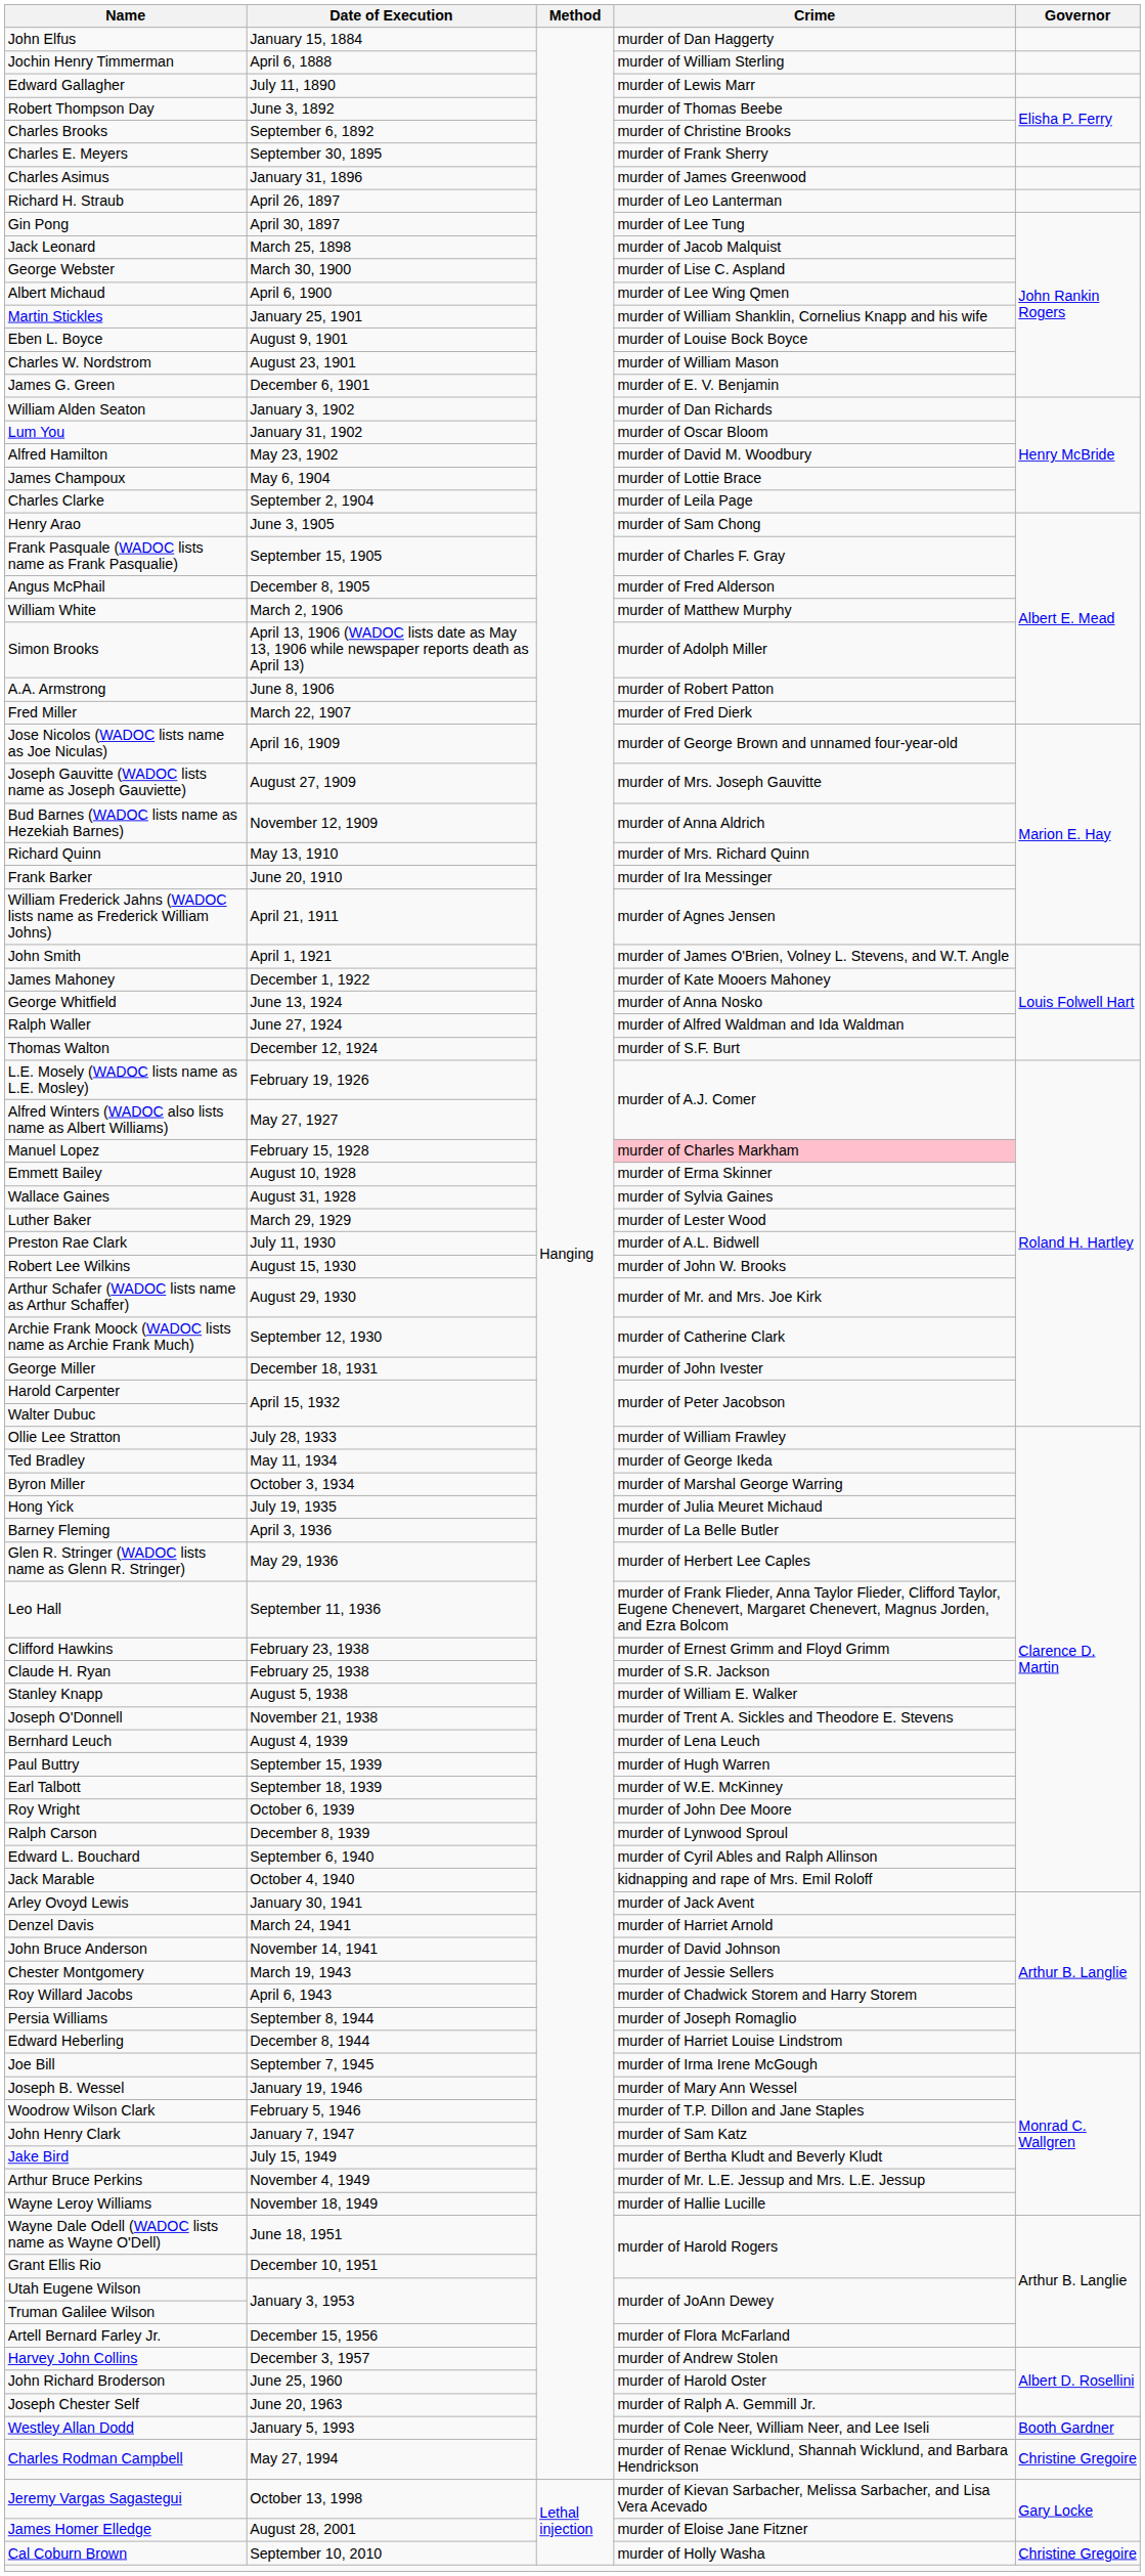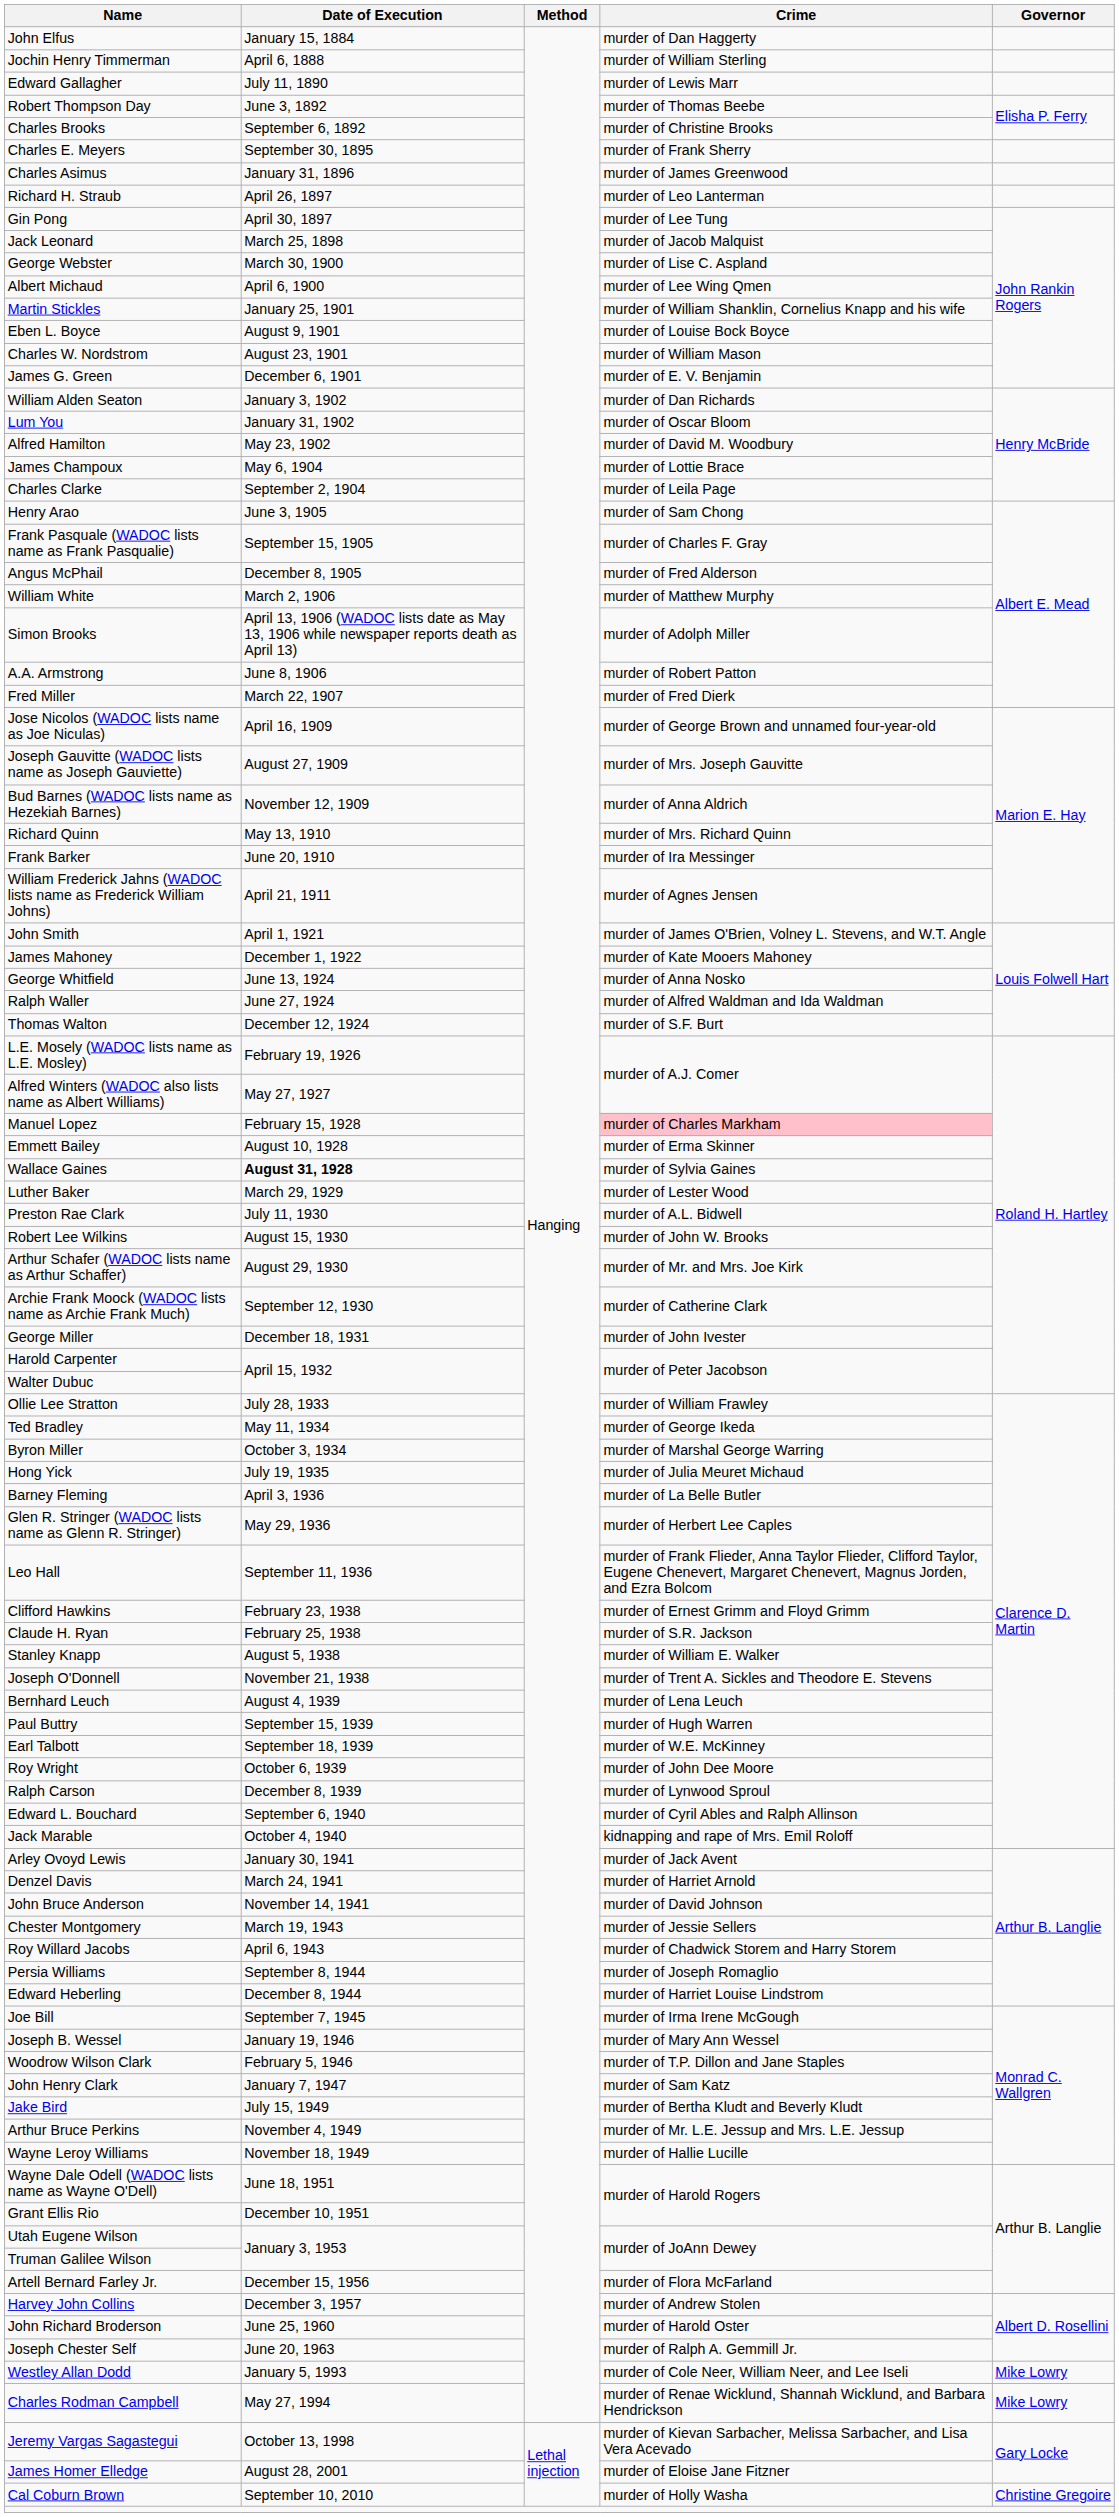 <table class="wikitable">
 <tr --->
 <th>Name</th>
 <th>Date of Execution</th>
 <th>Method</th>
 <th>Crime</th>
 <th style="width:130px;">Governor</th>
 </tr>
 <tr>
 <td>John Elfus</td>
 <td>January 15, 1884</td>
 <td rowspan="94">Hanging</td>
 <td>murder of Dan Haggerty</td>
 <td></td>
 </tr>
 <tr>
 <td>Jochin Henry Timmerman</td>
 <td>April 6, 1888</td>
 <td>murder of William Sterling</td>
 <td></td>
 </tr>
 <tr>
 <td>Edward Gallagher</td>
 <td>July 11, 1890</td>
 <td>murder of Lewis Marr</td>
 <td></td>
 </tr>
 <tr>
 <td>Robert Thompson Day</td>
 <td>June 3, 1892</td>
 <td>murder of Thomas Beebe</td>
 <td rowspan="2"><a href='#'>Elisha P. Ferry</a></td>
 </tr>
 <tr>
 <td>Charles Brooks</td>
 <td>September 6, 1892</td>
 <td>murder of Christine Brooks</td>
 </tr>
 <tr>
 <td>Charles E. Meyers</td>
 <td>September 30, 1895</td>
 <td>murder of Frank Sherry</td>
 <td></td>
 </tr>
 <tr>
 <td>Charles Asimus</td>
 <td>January 31, 1896</td>
 <td>murder of James Greenwood</td>
 <td></td>
 </tr>
 <tr>
 <td>Richard H. Straub</td>
 <td>April 26, 1897</td>
 <td>murder of Leo Lanterman</td>
 <td></td>
 </tr>
 <tr>
 <td>Gin Pong</td>
 <td>April 30, 1897</td>
 <td>murder of Lee Tung</td>
 <td rowspan="8"><a href='#'>John Rankin Rogers</a></td>
 </tr>
 <tr>
 <td>Jack Leonard</td>
 <td>March 25, 1898</td>
 <td>murder of Jacob Malquist</td>
 </tr>
 <tr>
 <td>George Webster</td>
 <td>March 30, 1900</td>
 <td>murder of Lise C. Aspland</td>
 </tr>
 <tr --->
 <td>Albert Michaud</td>
 <td>April 6, 1900</td>
 <td>murder of Lee Wing Qmen</td>
 </tr>
 <tr --->
 <td><a href='#'>Martin Stickles</a></td>
 <td>January 25, 1901</td>
 <td>murder of William Shanklin, Cornelius Knapp and his wife</td>
 </tr>
 <tr --->
 <td>Eben L. Boyce</td>
 <td>August 9, 1901</td>
 <td>murder of Louise Bock Boyce</td>
 </tr>
 <tr --->
 <td>Charles W. Nordstrom</td>
 <td>August 23, 1901</td>
 <td>murder of William Mason</td>
 </tr>
 <tr --->
 <td>James G. Green</td>
 <td>December 6, 1901</td>
 <td>murder of E. V. Benjamin</td>
 </tr>
 <tr --->
 <td>William Alden Seaton</td>
 <td>January 3, 1902</td>
 <td>murder of Dan Richards</td>
 <td rowspan="5"><a href='#'>Henry McBride</a></td>
 </tr>
 <tr --->
 <td><a href='#'>Lum You</a></td>
 <td>January 31, 1902</td>
 <td>murder of Oscar Bloom</td>
 </tr>
 <tr --->
 <td>Alfred Hamilton</td>
 <td>May 23, 1902</td>
 <td>murder of David M. Woodbury</td>
 </tr>
 <tr --->
 <td>James Champoux</td>
 <td>May 6, 1904</td>
 <td>murder of Lottie Brace</td>
 </tr>
 <tr --->
 <td>Charles Clarke</td>
 <td>September 2, 1904</td>
 <td>murder of Leila Page</td>
 </tr>
 <tr --->
 <td>Henry Arao</td>
 <td>June 3, 1905</td>
 <td>murder of Sam Chong</td>
 <td rowspan="7"><a href='#'>Albert E. Mead</a></td>
 </tr>
 <tr --->
 <td>Frank Pasquale (<a href='#'>WADOC</a> lists name as Frank Pasqualie)</td>
 <td>September 15, 1905</td>
 <td>murder of Charles F. Gray</td>
 </tr>
 <tr --->
 <td>Angus McPhail</td>
 <td>December 8, 1905</td>
 <td>murder of Fred Alderson</td>
 </tr>
 <tr --->
 <td>William White</td>
 <td>March 2, 1906</td>
 <td>murder of Matthew Murphy</td>
 </tr>
 <tr --->
 <td>Simon Brooks</td>
 <td>April 13, 1906 (<a href='#'>WADOC</a> lists date as May 13, 1906 while newspaper reports death as April 13)</td>
 <td>murder of Adolph Miller</td>
 </tr>
 <tr --->
 <td>A.A. Armstrong</td>
 <td>June 8, 1906</td>
 <td>murder of Robert Patton</td>
 </tr>
 <tr --->
 <td>Fred Miller</td>
 <td>March 22, 1907</td>
 <td>murder of Fred Dierk</td>
 </tr>
 <tr --->
 <td>Jose Nicolos (<a href='#'>WADOC</a> lists name as Joe Niculas)</td>
 <td>April 16, 1909</td>
 <td>murder of George Brown and unnamed four-year-old</td>
 <td rowspan="6"><a href='#'>Marion E. Hay</a></td>
 </tr>
 <tr --->
 <td>Joseph Gauvitte (<a href='#'>WADOC</a> lists name as Joseph Gauviette)</td>
 <td>August 27, 1909</td>
 <td>murder of Mrs. Joseph Gauvitte</td>
 </tr>
 <tr --->
 <td>Bud Barnes (<a href='#'>WADOC</a> lists name as Hezekiah Barnes)</td>
 <td>November 12, 1909</td>
 <td>murder of Anna Aldrich</td>
 </tr>
 <tr --->
 <td>Richard Quinn</td>
 <td>May 13, 1910</td>
 <td>murder of Mrs. Richard Quinn</td>
 </tr>
 <tr --->
 <td>Frank Barker</td>
 <td>June 20, 1910</td>
 <td>murder of Ira Messinger</td>
 </tr>
 <tr --->
 <td>William Frederick Jahns (<a href='#'>WADOC</a> lists name as Frederick William Johns)</td>
 <td>April 21, 1911</td>
 <td>murder of Agnes Jensen</td>
 </tr>
 <tr --->
 <td>John Smith</td>
 <td>April 1, 1921</td>
 <td>murder of James O'Brien, Volney L. Stevens, and W.T. Angle</td>
 <td rowspan="5"><a href='#'>Louis Folwell Hart</a></td>
 </tr>
 <tr --->
 <td>James Mahoney</td>
 <td>December 1, 1922</td>
 <td>murder of Kate Mooers Mahoney</td>
 </tr>
 <tr --->
 <td>George Whitfield</td>
 <td>June 13, 1924</td>
 <td>murder of Anna Nosko</td>
 </tr>
 <tr --->
 <td>Ralph Waller</td>
 <td>June 27, 1924</td>
 <td>murder of Alfred Waldman and Ida Waldman</td>
 </tr>
 <tr --->
 <td>Thomas Walton</td>
 <td>December 12, 1924</td>
 <td>murder of S.F. Burt</td>
 </tr>
 <tr --->
 <td>L.E. Mosely (<a href='#'>WADOC</a> lists name as L.E. Mosley)</td>
 <td>February 19, 1926</td>
 <td rowspan="2">murder of A.J. Comer</td>
 <td rowspan="13"><a href='#'>Roland H. Hartley</a></td>
 </tr>
 <tr --->
 <td>Alfred Winters (<a href='#'>WADOC</a> also lists name as Albert Williams)</td>
 <td>May 27, 1927</td>
 </tr>
 <tr --->
 <td>Manuel Lopez</td>
 <td>February 15, 1928</td>
 <td style="background: pink;">murder of Charles Markham</td>
 </tr>
 <tr --->
 <td>Emmett Bailey</td>
 <td>August 10, 1928</td>
 <td>murder of Erma Skinner</td>
 </tr>
 <tr --->
 <td>Wallace Gaines</td>
-<td>August 31, 1928</td>
+<td><strong>August 31, 1928</strong></td>
 <td>murder of Sylvia Gaines</td>
 </tr>
 <tr --->
 <td>Luther Baker</td>
 <td>March 29, 1929</td>
 <td>murder of Lester Wood</td>
 </tr>
 <tr --->
 <td>Preston Rae Clark</td>
 <td>July 11, 1930</td>
 <td>murder of A.L. Bidwell</td>
 </tr>
 <tr --->
 <td>Robert Lee Wilkins</td>
 <td>August 15, 1930</td>
 <td>murder of John W. Brooks</td>
 </tr>
 <tr --->
 <td>Arthur Schafer (<a href='#'>WADOC</a> lists name as Arthur Schaffer)</td>
 <td>August 29, 1930</td>
 <td>murder of Mr. and Mrs. Joe Kirk</td>
 </tr>
 <tr --->
 <td>Archie Frank Moock (<a href='#'>WADOC</a> lists name as Archie Frank Much)</td>
 <td>September 12, 1930</td>
 <td>murder of Catherine Clark</td>
 </tr>
 <tr --->
 <td>George Miller</td>
 <td>December 18, 1931</td>
 <td>murder of John Ivester</td>
 </tr>
 <tr --->
 <td>Harold Carpenter</td>
 <td rowspan="2">April 15, 1932</td>
 <td rowspan="2">murder of Peter Jacobson</td>
 </tr>
 <tr --->
 <td>Walter Dubuc</td>
 </tr>
 <tr --->
 <td>Ollie Lee Stratton</td>
 <td>July 28, 1933</td>
 <td>murder of William Frawley</td>
 <td rowspan="18"><a href='#'>Clarence D. Martin</a></td>
 </tr>
 <tr --->
 <td>Ted Bradley</td>
 <td>May 11, 1934</td>
 <td>murder of George Ikeda</td>
 </tr>
 <tr --->
 <td>Byron Miller</td>
 <td>October 3, 1934</td>
 <td>murder of Marshal George Warring</td>
 </tr>
 <tr --->
 <td>Hong Yick</td>
 <td>July 19, 1935</td>
 <td>murder of Julia Meuret Michaud</td>
 </tr>
 <tr --->
 <td>Barney Fleming</td>
 <td>April 3, 1936</td>
 <td>murder of La Belle Butler</td>
 </tr>
 <tr --->
 <td>Glen R. Stringer (<a href='#'>WADOC</a> lists name as Glenn R. Stringer)</td>
 <td>May 29, 1936</td>
 <td>murder of Herbert Lee Caples</td>
 </tr>
 <tr --->
 <td>Leo Hall</td>
 <td>September 11, 1936</td>
 <td>murder of Frank Flieder, Anna Taylor Flieder, Clifford Taylor, Eugene Chenevert, Margaret Chenevert, Magnus Jorden, and Ezra Bolcom</td>
 </tr>
 <tr --->
 <td>Clifford Hawkins</td>
 <td>February 23, 1938</td>
 <td>murder of Ernest Grimm and Floyd Grimm</td>
 </tr>
 <tr --->
 <td>Claude H. Ryan</td>
 <td>February 25, 1938</td>
 <td>murder of S.R. Jackson</td>
 </tr>
 <tr --->
 <td>Stanley Knapp</td>
 <td>August 5, 1938</td>
 <td>murder of William E. Walker</td>
 </tr>
 <tr --->
 <td>Joseph O'Donnell</td>
 <td>November 21, 1938</td>
 <td>murder of Trent A. Sickles and Theodore E. Stevens</td>
 </tr>
 <tr --->
 <td>Bernhard Leuch</td>
 <td>August 4, 1939</td>
 <td>murder of Lena Leuch</td>
 </tr>
 <tr --->
 <td>Paul Buttry</td>
 <td>September 15, 1939</td>
 <td>murder of Hugh Warren</td>
 </tr>
 <tr --->
 <td>Earl Talbott</td>
 <td>September 18, 1939</td>
 <td>murder of W.E. McKinney</td>
 </tr>
 <tr --->
 <td>Roy Wright</td>
 <td>October 6, 1939</td>
 <td>murder of John Dee Moore</td>
 </tr>
 <tr --->
 <td>Ralph Carson</td>
 <td>December 8, 1939</td>
 <td>murder of Lynwood Sproul</td>
 </tr>
 <tr --->
 <td>Edward L. Bouchard</td>
 <td>September 6, 1940</td>
 <td>murder of Cyril Ables and Ralph Allinson</td>
 </tr>
 <tr --->
 <td>Jack Marable</td>
 <td>October 4, 1940</td>
 <td>kidnapping and rape of Mrs. Emil Roloff</td>
 </tr>
 <tr --->
 <td>Arley Ovoyd Lewis</td>
 <td>January 30, 1941</td>
 <td>murder of Jack Avent</td>
 <td rowspan="7"><a href='#'>Arthur B. Langlie</a></td>
 </tr>
 <tr --->
 <td>Denzel Davis</td>
 <td>March 24, 1941</td>
 <td>murder of Harriet Arnold</td>
 </tr>
 <tr --->
 <td>John Bruce Anderson</td>
 <td>November 14, 1941</td>
 <td>murder of David Johnson</td>
 </tr>
 <tr --->
 <td>Chester Montgomery</td>
 <td>March 19, 1943</td>
 <td>murder of Jessie Sellers</td>
 </tr>
 <tr --->
 <td>Roy Willard Jacobs</td>
 <td>April 6, 1943</td>
 <td>murder of Chadwick Storem and Harry Storem</td>
 </tr>
 <tr --->
 <td>Persia Williams</td>
 <td>September 8, 1944</td>
 <td>murder of Joseph Romaglio</td>
 </tr>
 <tr --->
 <td>Edward Heberling</td>
 <td>December 8, 1944</td>
 <td>murder of Harriet Louise Lindstrom</td>
 </tr>
 <tr --->
 <td>Joe Bill</td>
 <td>September 7, 1945</td>
 <td>murder of Irma Irene McGough</td>
 <td rowspan="7"><a href='#'>Monrad C. Wallgren</a></td>
 </tr>
 <tr --->
 <td>Joseph B. Wessel</td>
 <td>January 19, 1946</td>
 <td>murder of Mary Ann Wessel</td>
 </tr>
 <tr --->
 <td>Woodrow Wilson Clark</td>
 <td>February 5, 1946</td>
 <td>murder of T.P. Dillon and Jane Staples</td>
 </tr>
 <tr --->
 <td>John Henry Clark</td>
 <td>January 7, 1947</td>
 <td>murder of Sam Katz</td>
 </tr>
 <tr --->
 <td><a href='#'>Jake Bird</a></td>
 <td>July 15, 1949</td>
 <td>murder of Bertha Kludt and Beverly Kludt</td>
 </tr>
 <tr --->
 <td>Arthur Bruce Perkins</td>
 <td>November 4, 1949</td>
 <td>murder of Mr. L.E. Jessup and Mrs. L.E. Jessup</td>
 </tr>
 <tr --->
 <td>Wayne Leroy Williams</td>
 <td>November 18, 1949</td>
 <td>murder of Hallie Lucille</td>
 </tr>
 <tr --->
 <td>Wayne Dale Odell (<a href='#'>WADOC</a> lists name as Wayne O'Dell)</td>
 <td>June 18, 1951</td>
 <td rowspan="2">murder of Harold Rogers</td>
 <td rowspan="5">Arthur B. Langlie</td>
 </tr>
 <tr --->
 <td>Grant Ellis Rio</td>
 <td>December 10, 1951</td>
 </tr>
 <tr --->
 <td>Utah Eugene Wilson</td>
 <td rowspan="2">January 3, 1953</td>
 <td rowspan="2">murder of JoAnn Dewey</td>
 </tr>
 <tr --->
 <td>Truman Galilee Wilson</td>
 </tr>
 <tr --->
 <td>Artell Bernard Farley Jr.</td>
 <td>December 15, 1956</td>
 <td>murder of Flora McFarland</td>
 </tr>
 <tr --->
 <td><a href='#'>Harvey John Collins</a></td>
 <td>December 3, 1957</td>
 <td>murder of Andrew Stolen</td>
 <td rowspan="3"><a href='#'>Albert D. Rosellini</a></td>
 </tr>
 <tr --->
 <td>John Richard Broderson</td>
 <td>June 25, 1960</td>
 <td>murder of Harold Oster</td>
 </tr>
 <tr --->
 <td>Joseph Chester Self</td>
 <td>June 20, 1963</td>
 <td>murder of Ralph A. Gemmill Jr.</td>
 </tr>
 <tr --->
 <td><a href='#'>Westley Allan Dodd</a></td>
 <td>January 5, 1993</td>
 <td>murder of Cole Neer, William Neer, and Lee Iseli</td>
-<td><a href='#'>Booth Gardner</a></td>
+<td><a href='#'>Mike Lowry</a></td>
 </tr>
 <tr --->
 <td><a href='#'>Charles Rodman Campbell</a></td>
 <td>May 27, 1994</td>
 <td>murder of Renae Wicklund, Shannah Wicklund, and Barbara Hendrickson</td>
-<td><a href='#'>Christine Gregoire</a></td>
+<td><a href='#'>Mike Lowry</a></td>
 </tr>
 <tr --->
 <td><a href='#'>Jeremy Vargas Sagastegui</a></td>
 <td>October 13, 1998</td>
 <td rowspan="3"><a href='#'>Lethal injection</a></td>
 <td>murder of Kievan Sarbacher, Melissa Sarbacher, and Lisa Vera Acevado</td>
 <td rowspan="2"><a href='#'>Gary Locke</a></td>
 </tr>
 <tr --->
 <td><a href='#'>James Homer Elledge</a></td>
 <td>August 28, 2001</td>
 <td>murder of Eloise Jane Fitzner</td>
 </tr>
 <tr --->
 <td><a href='#'>Cal Coburn Brown</a></td>
 <td>September 10, 2010</td>
 <td>murder of Holly Washa</td>
 <td><a href='#'>Christine Gregoire</a></td>
 </tr>
 <tr --->
 <td colspan=7></td>
 </tr>
 </table>
